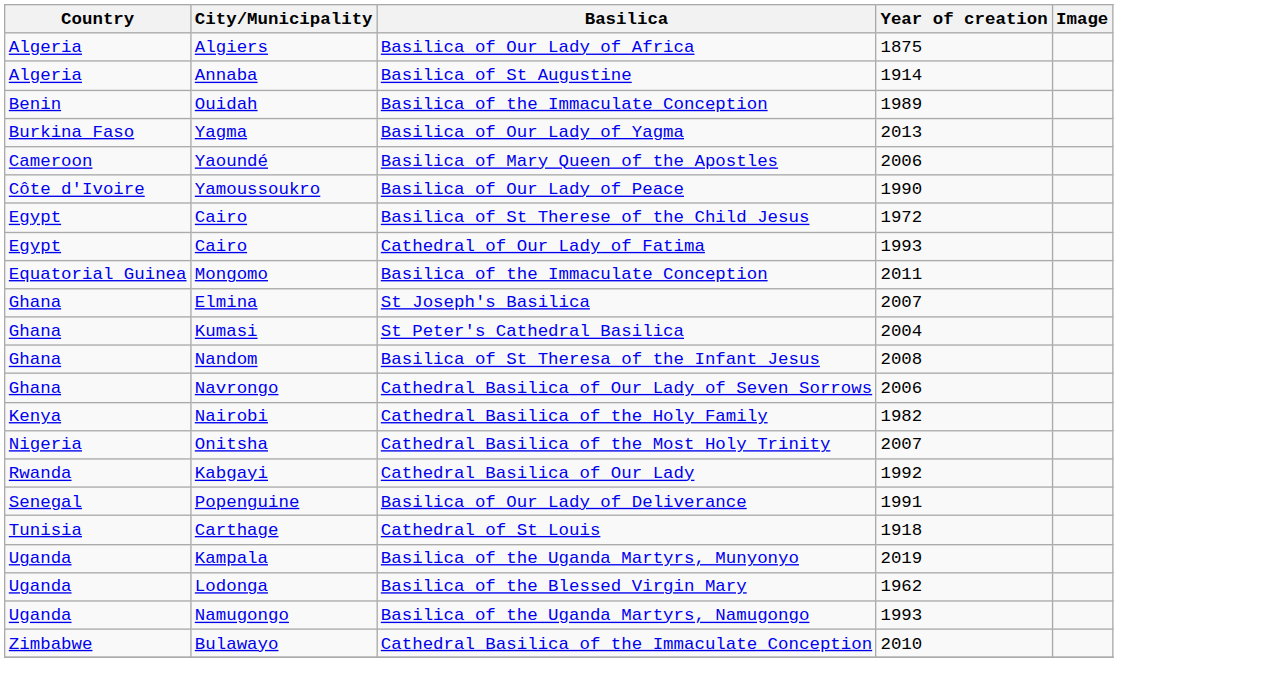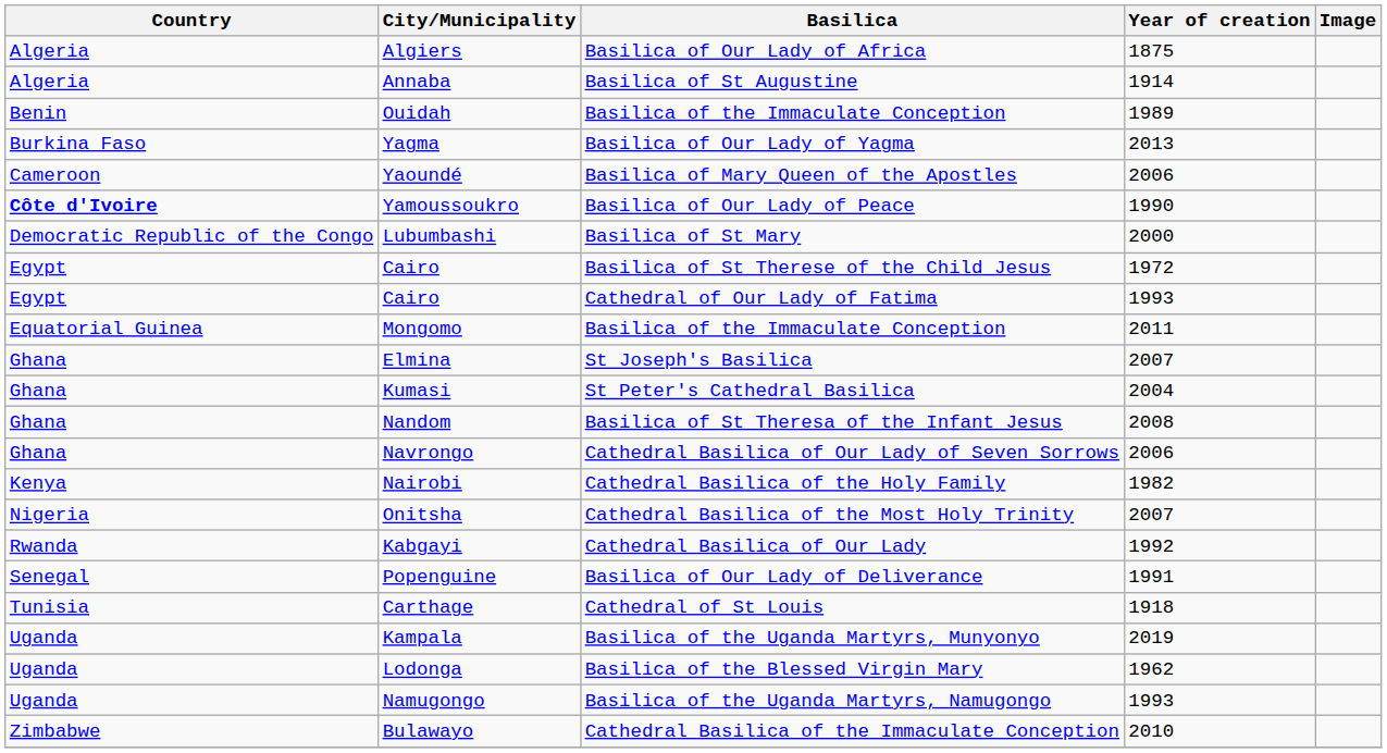 <table class="wikitable sortable" style="text-align:left">
 <tr>
 <th>Country</th>
 <th>City/Municipality</th>
 <th class="unsortable">Basilica</th>
 <th>Year of creation</th>
 <th class="unsortable">Image</th>
 </tr>
 <tr>
 <td><a href='#'>Algeria</a></td>
 <td><a href='#'>Algiers</a></td>
 <td><a href='#'>Basilica of Our Lady of Africa</a></td>
 <td>1875</td>
 <td></td>
 </tr>
 <tr>
 <td><a href='#'>Algeria</a></td>
 <td><a href='#'>Annaba</a></td>
 <td><a href='#'>Basilica of St Augustine</a></td>
 <td>1914</td>
 <td></td>
 </tr>
 <tr>
 <td><a href='#'>Benin</a></td>
 <td><a href='#'>Ouidah</a></td>
 <td><a href='#'>Basilica of the Immaculate Conception</a></td>
 <td>1989</td>
 <td></td>
 </tr>
 <tr>
 <td><a href='#'>Burkina Faso</a></td>
 <td><a href='#'>Yagma</a></td>
 <td><a href='#'>Basilica of Our Lady of Yagma</a></td>
 <td>2013</td>
 <td></td>
 </tr>
 <tr>
 <td><a href='#'>Cameroon</a></td>
 <td><a href='#'>Yaoundé</a></td>
 <td><a href='#'>Basilica of Mary Queen of the Apostles</a></td>
 <td>2006</td>
 <td></td>
 </tr>
 <tr>
-<td><a href='#'>Côte d'Ivoire</a></td>
+<td><strong><a href='#'>Côte d'Ivoire</a></strong></td>
 <td><a href='#'>Yamoussoukro</a></td>
 <td><a href='#'>Basilica of Our Lady of Peace</a></td>
 <td>1990</td>
+<td></td>
+</tr>
+<tr>
+<td><a href='#'>Democratic Republic of the Congo</a></td>
+<td><a href='#'>Lubumbashi</a></td>
+<td><a href='#'>Basilica of St Mary</a></td>
+<td>2000</td>
 <td></td>
 </tr>
 <tr>
 <td><a href='#'>Egypt</a></td>
 <td><a href='#'>Cairo</a></td>
 <td><a href='#'>Basilica of St Therese of the Child Jesus</a></td>
 <td>1972</td>
 <td></td>
 </tr>
 <tr>
 <td><a href='#'>Egypt</a></td>
 <td><a href='#'>Cairo</a></td>
 <td><a href='#'>Cathedral of Our Lady of Fatima</a></td>
 <td>1993</td>
 <td></td>
 </tr>
 <tr>
 <td><a href='#'>Equatorial Guinea</a></td>
 <td><a href='#'>Mongomo</a></td>
 <td><a href='#'>Basilica of the Immaculate Conception</a></td>
 <td>2011</td>
 <td></td>
 </tr>
 <tr>
 <td><a href='#'>Ghana</a></td>
 <td><a href='#'>Elmina</a></td>
 <td><a href='#'>St Joseph's Basilica</a></td>
 <td>2007</td>
 <td></td>
 </tr>
 <tr>
 <td><a href='#'>Ghana</a></td>
 <td><a href='#'>Kumasi</a></td>
 <td><a href='#'>St Peter's Cathedral Basilica</a></td>
 <td>2004</td>
 <td></td>
 </tr>
 <tr>
 <td><a href='#'>Ghana</a></td>
 <td><a href='#'>Nandom</a></td>
 <td><a href='#'>Basilica of St Theresa of the Infant Jesus</a></td>
 <td>2008</td>
 <td></td>
 </tr>
 <tr>
 <td><a href='#'>Ghana</a></td>
 <td><a href='#'>Navrongo</a></td>
 <td><a href='#'>Cathedral Basilica of Our Lady of Seven Sorrows</a></td>
 <td>2006</td>
 <td></td>
 </tr>
 <tr>
 <td><a href='#'>Kenya</a></td>
 <td><a href='#'>Nairobi</a></td>
 <td><a href='#'>Cathedral Basilica of the Holy Family</a></td>
 <td>1982</td>
 <td></td>
 </tr>
 <tr>
 <td><a href='#'>Nigeria</a></td>
 <td><a href='#'>Onitsha</a></td>
 <td><a href='#'>Cathedral Basilica of the Most Holy Trinity</a></td>
 <td>2007</td>
 <td></td>
 </tr>
 <tr>
 <td><a href='#'>Rwanda</a></td>
 <td><a href='#'>Kabgayi</a></td>
 <td><a href='#'>Cathedral Basilica of Our Lady</a></td>
 <td>1992</td>
 <td></td>
 </tr>
 <tr>
 <td><a href='#'>Senegal</a></td>
 <td><a href='#'>Popenguine</a></td>
 <td><a href='#'>Basilica of Our Lady of Deliverance</a></td>
 <td>1991</td>
 <td></td>
 </tr>
 <tr>
 <td><a href='#'>Tunisia</a></td>
 <td><a href='#'>Carthage</a></td>
 <td><a href='#'>Cathedral of St Louis</a></td>
 <td>1918</td>
 <td></td>
 </tr>
 <tr>
 <td><a href='#'>Uganda</a></td>
 <td><a href='#'>Kampala</a></td>
 <td><a href='#'>Basilica of the Uganda Martyrs, Munyonyo</a></td>
 <td>2019</td>
 <td></td>
 </tr>
 <tr>
 <td><a href='#'>Uganda</a></td>
 <td><a href='#'>Lodonga</a></td>
 <td><a href='#'>Basilica of the Blessed Virgin Mary</a></td>
 <td>1962</td>
 <td></td>
 </tr>
 <tr>
 <td><a href='#'>Uganda</a></td>
 <td><a href='#'>Namugongo</a></td>
 <td><a href='#'>Basilica of the Uganda Martyrs, Namugongo</a></td>
 <td>1993</td>
 <td></td>
 </tr>
 <tr>
 <td><a href='#'>Zimbabwe</a></td>
 <td><a href='#'>Bulawayo</a></td>
 <td><a href='#'>Cathedral Basilica of the Immaculate Conception</a></td>
 <td>2010</td>
 <td></td>
 </tr>
 <tr>
 </tr>
 </table>
